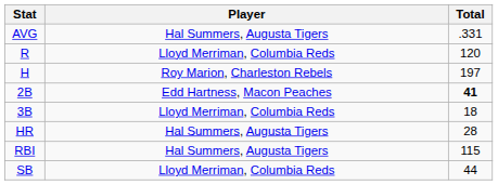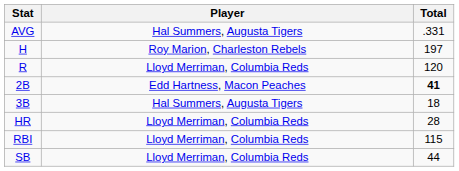 <table class="wikitable" width="40%" style="text-align:center;">
 <tr>
 <th width="5%">Stat</th>
 <th width="60%">Player</th>
 <th width="5%">Total</th>
 </tr>
 <tr>
 <td><a href='#'>AVG</a></td>
 <td><a href='#'>Hal Summers</a>, <a href='#'>Augusta Tigers</a></td>
 <td>.331</td>
 </tr>
 <tr>
+<td><a href='#'>H</a></td>
+<td><a href='#'>Roy Marion</a>, <a href='#'>Charleston Rebels</a></td>
+<td>197</td>
+</tr>
+<tr>
 <td><a href='#'>R</a></td>
 <td><a href='#'>Lloyd Merriman</a>, <a href='#'>Columbia Reds</a></td>
 <td>120</td>
-</tr>
-<tr>
-<td><a href='#'>H</a></td>
-<td><a href='#'>Roy Marion</a>, <a href='#'>Charleston Rebels</a></td>
-<td>197</td>
 </tr>
 <tr>
 <td><a href='#'>2B</a></td>
 <td><a href='#'>Edd Hartness</a>, <a href='#'>Macon Peaches</a></td>
 <td><strong>41</strong></td>
 </tr>
 <tr>
 <td><a href='#'>3B</a></td>
-<td><a href='#'>Lloyd Merriman</a>, <a href='#'>Columbia Reds</a></td>
+<td><a href='#'>Hal Summers</a>, <a href='#'>Augusta Tigers</a></td>
 <td>18</td>
 </tr>
 <tr>
 <td><a href='#'>HR</a></td>
-<td><a href='#'>Hal Summers</a>, <a href='#'>Augusta Tigers</a></td>
+<td><a href='#'>Lloyd Merriman</a>, <a href='#'>Columbia Reds</a></td>
 <td>28</td>
 </tr>
 <tr>
 <td><a href='#'>RBI</a></td>
-<td><a href='#'>Hal Summers</a>, <a href='#'>Augusta Tigers</a></td>
+<td><a href='#'>Lloyd Merriman</a>, <a href='#'>Columbia Reds</a></td>
 <td>115</td>
 </tr>
 <tr>
 <td><a href='#'>SB</a></td>
 <td><a href='#'>Lloyd Merriman</a>, <a href='#'>Columbia Reds</a></td>
 <td>44</td>
 </tr>
 </table>
